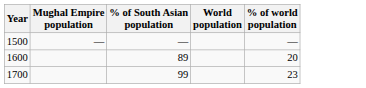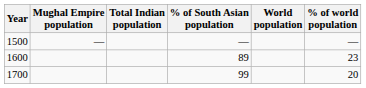 <table class="wikitable sortable">
 <tr>
 <th scope="col" style="text-align: left;">Year</th>
 <th scope="col" data-sort-type="number">Mughal Empire <br> population</th>
+<th scope="col" data-sort-type="number">Total Indian <br> population</th>
 <th scope="col" data-sort-type="number">% of South Asian <br> population</th>
 <th scope="col" data-sort-type="number">World <br> population</th>
 <th scope="col" data-sort-type="number">% of world <br> population</th>
 </tr>
 <tr>
 <td>1500</td>
 <td style="text-align: right;">—</td>
+<td style="text-align: right;"></td>
 <td style="text-align: right;">—</td>
 <td style="text-align: right;"></td>
 <td style="text-align: right;">—</td>
 </tr>
 <tr>
 <td>1600</td>
 <td style="text-align: right;"></td>
+<td style="text-align: right;"></td>
 <td style="text-align: right;">89</td>
 <td style="text-align: right;"></td>
-<td style="text-align: right;">20</td>
+<td style="text-align: right;">23</td>
 </tr>
 <tr>
 <td>1700</td>
 <td style="text-align: right;"></td>
+<td style="text-align: right;"></td>
 <td style="text-align: right;">99</td>
 <td style="text-align: right;"></td>
-<td style="text-align: right;">23</td>
+<td style="text-align: right;">20</td>
 </tr>
 </table>
